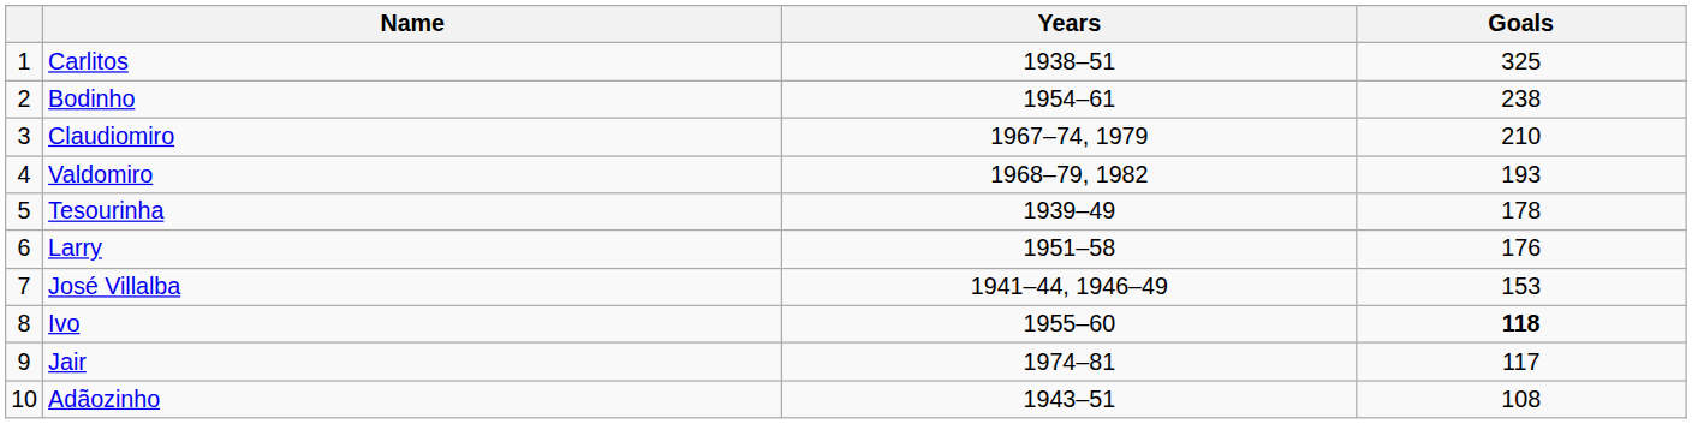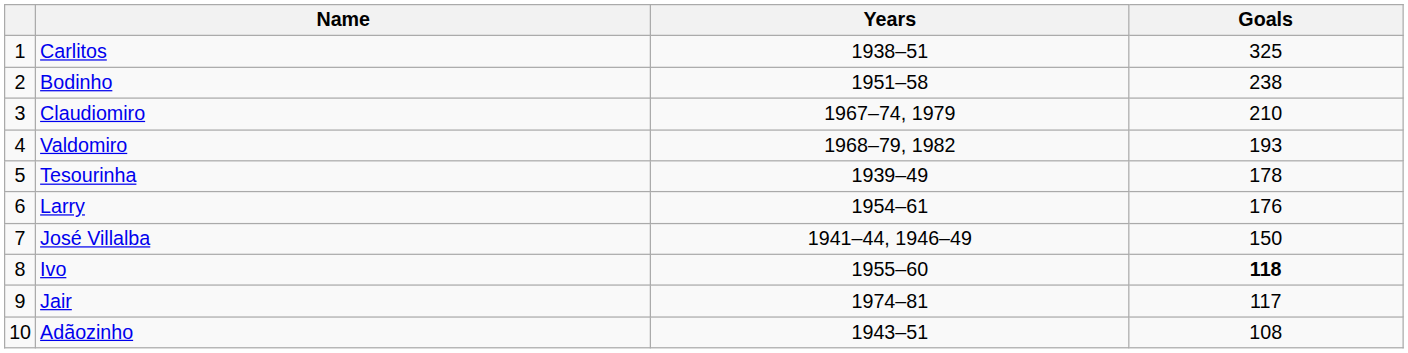 <table class="wikitable sortable" style="text-align: center;" width = 90%;>
 <tr>
 <th></th>
 <th width=45%>Name</th>
 <th width=35%>Years</th>
 <th width=20%>Goals</th>
 </tr>
 <tr>
 <td>1</td>
 <td align="left"> <a href='#'>Carlitos</a></td>
 <td>1938–51</td>
 <td>325</td>
 </tr>
 <tr>
 <td>2</td>
 <td align="left"> <a href='#'>Bodinho</a></td>
-<td>1954–61</td>
+<td>1951–58</td>
 <td>238</td>
 </tr>
 <tr>
 <td>3</td>
 <td align="left"> <a href='#'>Claudiomiro</a></td>
 <td>1967–74, 1979</td>
 <td>210</td>
 </tr>
 <tr>
 <td>4</td>
 <td align="left"> <a href='#'>Valdomiro</a></td>
 <td>1968–79, 1982</td>
 <td>193</td>
 </tr>
 <tr>
 <td>5</td>
 <td align="left"> <a href='#'>Tesourinha</a></td>
 <td>1939–49</td>
 <td>178</td>
 </tr>
 <tr>
 <td>6</td>
 <td align="left"> <a href='#'>Larry</a></td>
-<td>1951–58</td>
+<td>1954–61</td>
 <td>176</td>
 </tr>
 <tr>
 <td>7</td>
 <td align="left"> <a href='#'>José Villalba</a></td>
 <td>1941–44, 1946–49</td>
-<td>153</td>
+<td>150</td>
 </tr>
 <tr>
 <td>8</td>
 <td align="left"> <a href='#'>Ivo</a></td>
 <td>1955–60</td>
 <td><strong>118</strong></td>
 </tr>
 <tr>
 <td>9</td>
 <td align="left"> <a href='#'>Jair</a></td>
 <td>1974–81</td>
 <td>117</td>
 </tr>
 <tr>
 <td>10</td>
 <td align="left"> <a href='#'>Adãozinho</a></td>
 <td>1943–51</td>
 <td>108</td>
 </tr>
 </table>
